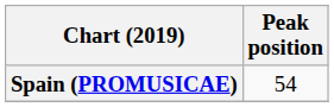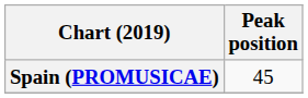 <table class="wikitable sortable plainrowheaders" style="text-align:center">
 <tr>
 <th scope="col">Chart (2019)</th>
 <th scope="col">Peak<br>position</th>
 </tr>
 <tr>
 <th scope="row">Spain (<a href='#'>PROMUSICAE</a>)</th>
-<td>54</td>
+<td>45</td>
 </tr>
 <tr>
 </tr>
 </table>
